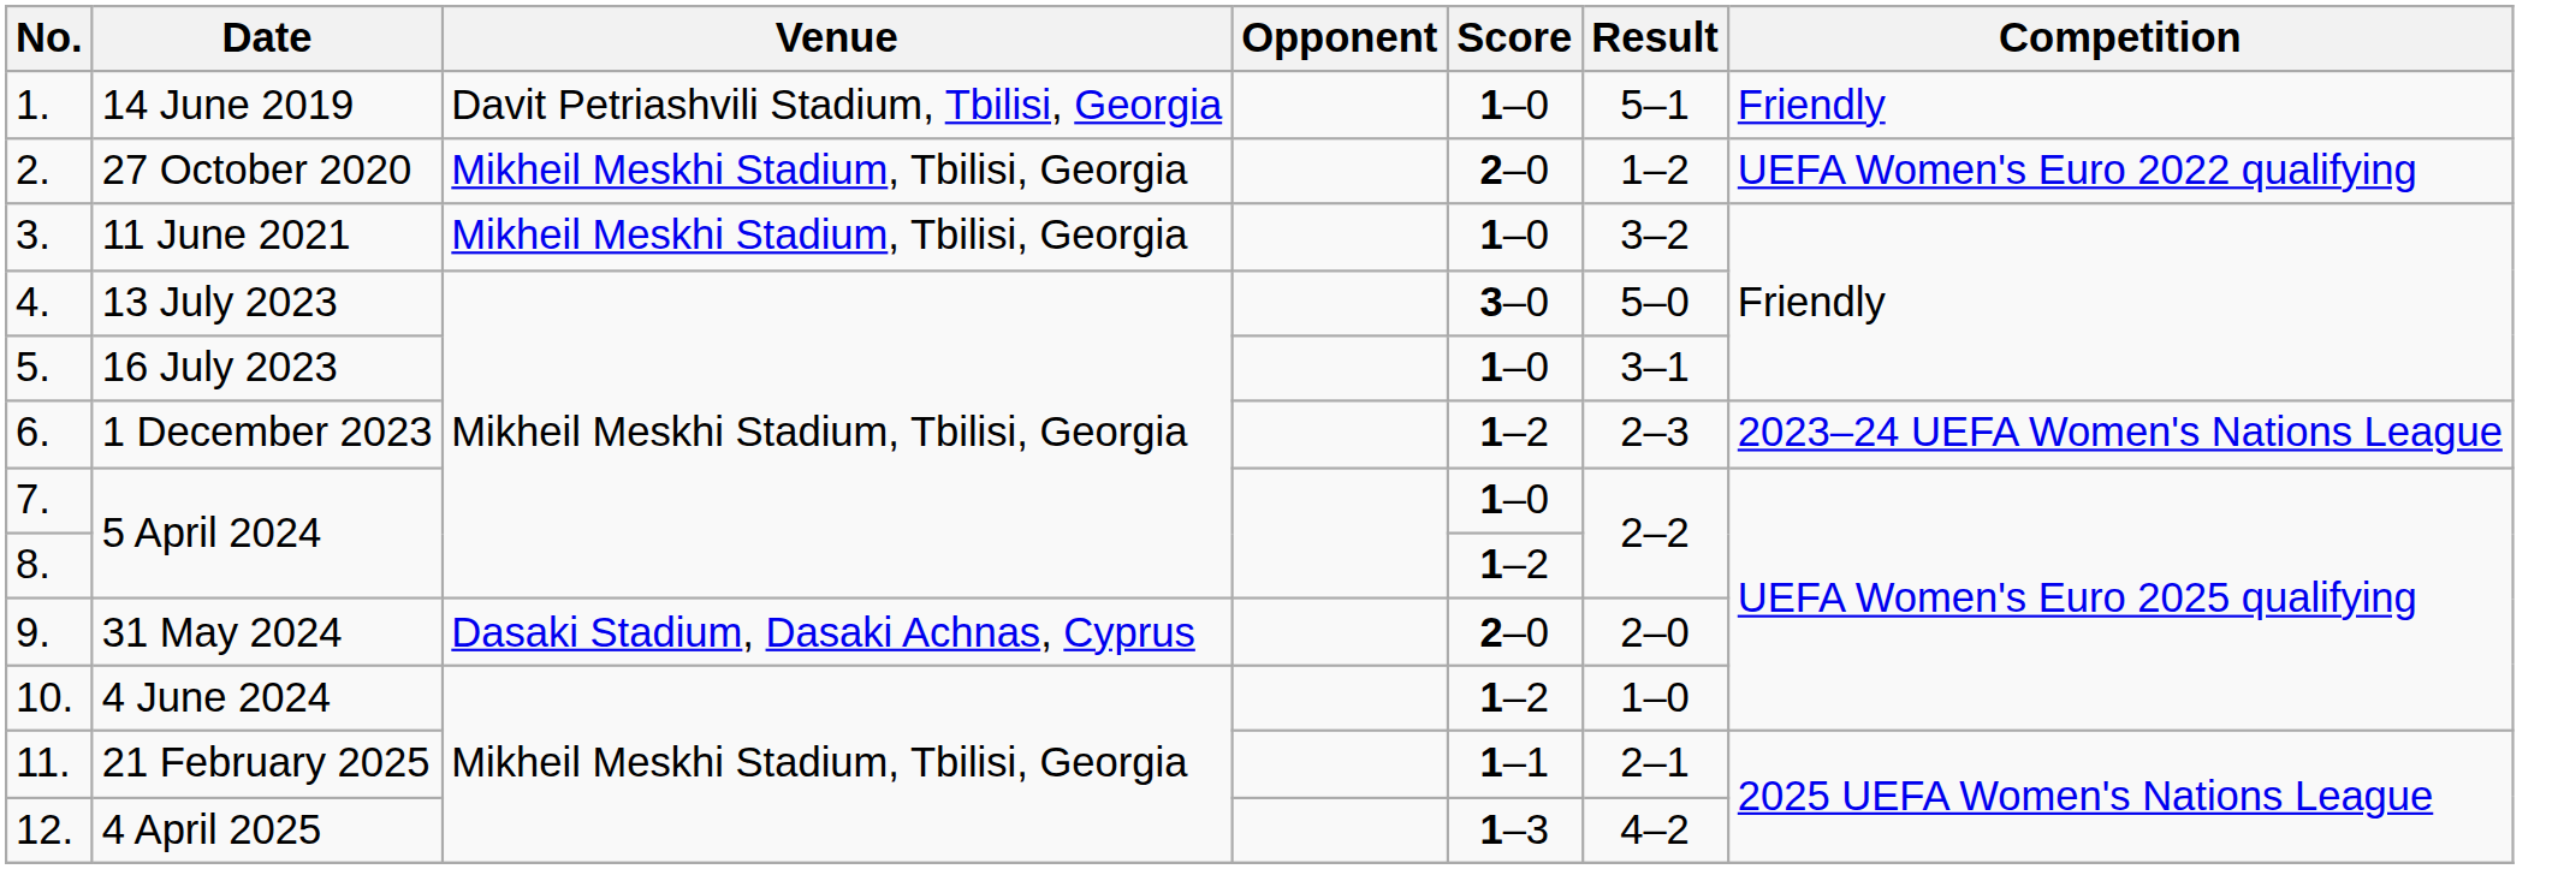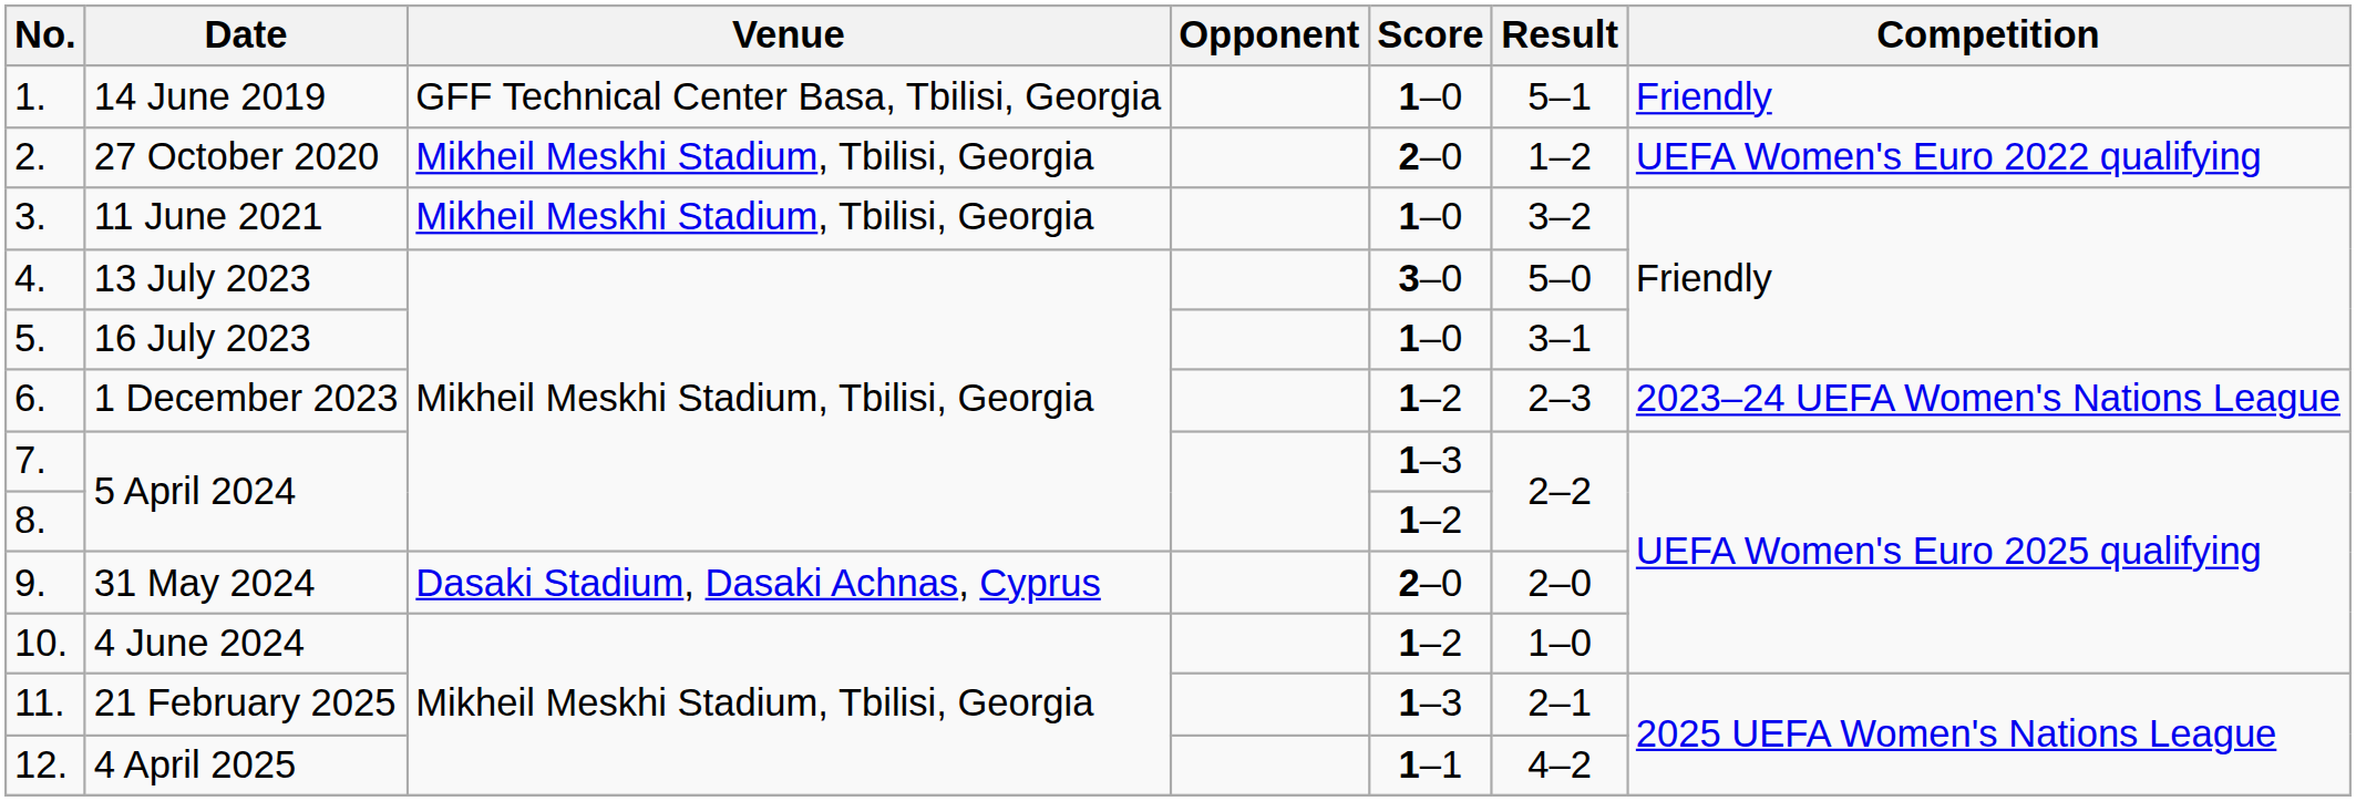 <table class="wikitable">
 <tr>
 <th>No.</th>
 <th>Date</th>
 <th>Venue</th>
 <th>Opponent</th>
 <th>Score</th>
 <th>Result</th>
 <th>Competition</th>
 </tr>
 <tr>
 <td>1.</td>
 <td>14 June 2019</td>
-<td>Davit Petriashvili Stadium, <a href='#'>Tbilisi</a>, <a href='#'>Georgia</a></td>
+<td>GFF Technical Center Basa, Tbilisi, Georgia</td>
 <td></td>
 <td align=center><strong>1</strong>–0</td>
 <td align=center>5–1</td>
 <td><a href='#'>Friendly</a></td>
 </tr>
 <tr>
 <td>2.</td>
 <td>27 October 2020</td>
 <td><a href='#'>Mikheil Meskhi Stadium</a>, Tbilisi, Georgia</td>
 <td></td>
 <td align=center><strong>2</strong>–0</td>
 <td align=center>1–2</td>
 <td><a href='#'>UEFA Women's Euro 2022 qualifying</a></td>
 </tr>
 <tr>
 <td>3.</td>
 <td>11 June 2021</td>
 <td><a href='#'>Mikheil Meskhi Stadium</a>, Tbilisi, Georgia</td>
 <td></td>
 <td align=center><strong>1</strong>–0</td>
 <td align=center>3–2</td>
 <td rowspan=3>Friendly</td>
 </tr>
 <tr>
 <td>4.</td>
 <td>13 July 2023</td>
 <td rowspan=5>Mikheil Meskhi Stadium, Tbilisi, Georgia</td>
 <td></td>
 <td align=center><strong>3</strong>–0</td>
 <td align=center>5–0</td>
 </tr>
 <tr>
 <td>5.</td>
 <td>16 July 2023</td>
 <td></td>
 <td align=center><strong>1</strong>–0</td>
 <td align=center>3–1</td>
 </tr>
 <tr>
 <td>6.</td>
 <td>1 December 2023</td>
 <td></td>
 <td align=center><strong>1</strong>–2</td>
 <td align=center>2–3</td>
 <td><a href='#'>2023–24 UEFA Women's Nations League</a></td>
 </tr>
 <tr>
 <td>7.</td>
 <td rowspan=2>5 April 2024</td>
 <td rowspan=2></td>
-<td align=center><strong>1</strong>–0</td>
+<td align=center><strong>1</strong>–3</td>
 <td rowspan=2 align=center>2–2</td>
 <td rowspan=4><a href='#'>UEFA Women's Euro 2025 qualifying</a></td>
 </tr>
 <tr>
 <td>8.</td>
 <td align=center><strong>1</strong>–2</td>
 </tr>
 <tr>
 <td>9.</td>
 <td>31 May 2024</td>
 <td><a href='#'>Dasaki Stadium</a>, <a href='#'>Dasaki Achnas</a>, <a href='#'>Cyprus</a></td>
 <td></td>
 <td align=center><strong>2</strong>–0</td>
 <td align=center>2–0</td>
 </tr>
 <tr>
 <td>10.</td>
 <td>4 June 2024</td>
 <td rowspan=3>Mikheil Meskhi Stadium, Tbilisi, Georgia</td>
 <td></td>
 <td align=center><strong>1</strong>–2</td>
 <td align=center>1–0</td>
 </tr>
 <tr>
 <td>11.</td>
 <td>21 February 2025</td>
 <td></td>
-<td align=center><strong>1</strong>–1</td>
+<td align=center><strong>1</strong>–3</td>
 <td align=center>2–1</td>
 <td rowspan=2><a href='#'>2025 UEFA Women's Nations League</a></td>
 </tr>
 <tr>
 <td>12.</td>
 <td>4 April 2025</td>
 <td></td>
-<td align=center><strong>1</strong>–3</td>
+<td align=center><strong>1</strong>–1</td>
 <td align=center>4–2</td>
 </tr>
 <tr>
 </tr>
 </table>
